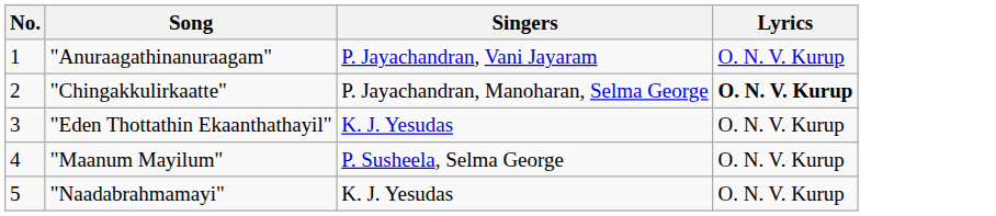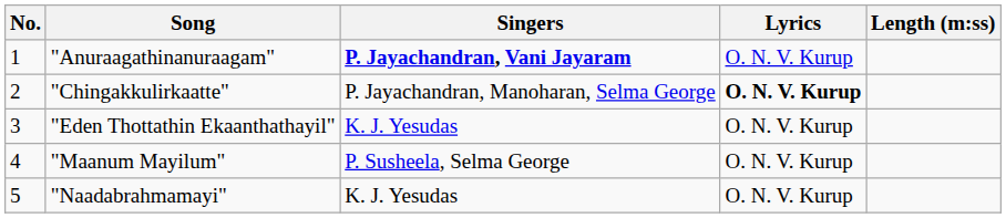 <table class="wikitable" style="font-size:95%;">
 <tr>
 <th>No.</th>
 <th>Song</th>
 <th>Singers</th>
 <th>Lyrics</th>
+<th>Length (m:ss)</th>
 </tr>
 <tr>
 <td>1</td>
 <td>"Anuraagathinanuraagam"</td>
-<td><a href='#'>P. Jayachandran</a>, <a href='#'>Vani Jayaram</a></td>
+<td><strong><a href='#'>P. Jayachandran</a>, <a href='#'>Vani Jayaram</a></strong></td>
 <td><a href='#'>O. N. V. Kurup</a></td>
+<td></td>
 </tr>
 <tr>
 <td>2</td>
 <td>"Chingakkulirkaatte"</td>
 <td>P. Jayachandran, Manoharan, <a href='#'>Selma George</a></td>
 <td><strong>O. N. V. Kurup</strong></td>
+<td></td>
 </tr>
 <tr>
 <td>3</td>
 <td>"Eden Thottathin Ekaanthathayil"</td>
 <td><a href='#'>K. J. Yesudas</a></td>
 <td>O. N. V. Kurup</td>
+<td></td>
 </tr>
 <tr>
 <td>4</td>
 <td>"Maanum Mayilum"</td>
 <td><a href='#'>P. Susheela</a>, Selma George</td>
 <td>O. N. V. Kurup</td>
+<td></td>
 </tr>
 <tr>
 <td>5</td>
 <td>"Naadabrahmamayi"</td>
 <td>K. J. Yesudas</td>
 <td>O. N. V. Kurup</td>
+<td></td>
 </tr>
 </table>
